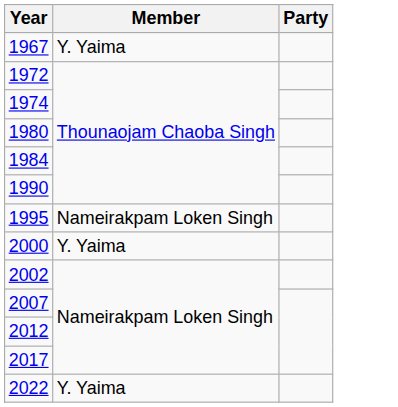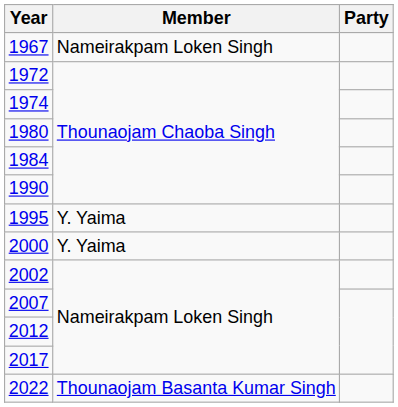 <table class="wikitable sortable">
 <tr>
 <th>Year</th>
 <th>Member</th>
 <th colspan="2">Party</th>
 </tr>
 <tr>
 <td><a href='#'>1967</a></td>
-<td>Y. Yaima</td>
+<td>Nameirakpam Loken Singh</td>
 <td></td>
 </tr>
 <tr>
 <td><a href='#'>1972</a></td>
 <td rowspan=5><a href='#'>Thounaojam Chaoba Singh</a></td>
 <td></td>
 </tr>
 <tr>
 <td><a href='#'>1974</a></td>
 </tr>
 <tr>
 <td><a href='#'>1980</a></td>
 <td></td>
 </tr>
 <tr>
 <td><a href='#'>1984</a></td>
 <td></td>
 </tr>
 <tr>
 <td><a href='#'>1990</a></td>
 </tr>
 <tr>
 <td><a href='#'>1995</a></td>
-<td>Nameirakpam Loken Singh</td>
+<td>Y. Yaima</td>
 <td></td>
 </tr>
 <tr>
 <td><a href='#'>2000</a></td>
 <td>Y. Yaima</td>
 <td></td>
 </tr>
 <tr>
 <td><a href='#'>2002</a></td>
 <td rowspan=4>Nameirakpam Loken Singh</td>
 <td></td>
 </tr>
 <tr>
 <td><a href='#'>2007</a></td>
 </tr>
 <tr>
 <td><a href='#'>2012</a></td>
 </tr>
 <tr>
 <td><a href='#'>2017</a></td>
 </tr>
 <tr>
 <td><a href='#'>2022</a></td>
-<td>Y. Yaima</td>
+<td><a href='#'>Thounaojam Basanta Kumar Singh</a></td>
 <td></td>
 </tr>
 </table>
